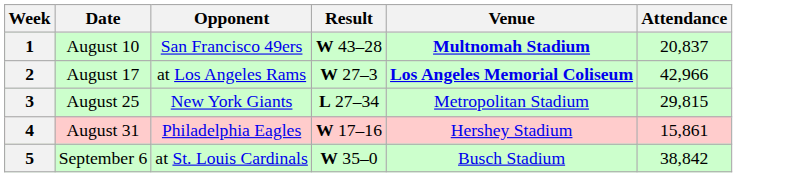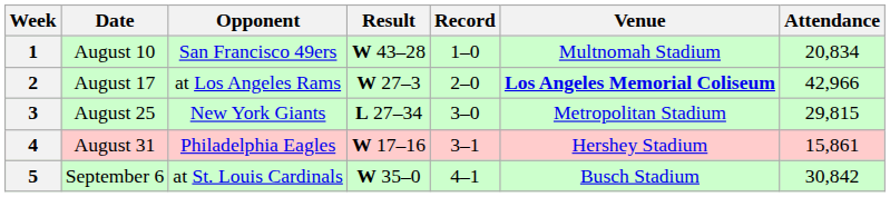 <table class="wikitable" style="text-align:center">
 <tr>
 <th>Week</th>
 <th>Date</th>
 <th>Opponent</th>
 <th>Result</th>
+<th>Record</th>
 <th>Venue</th>
 <th>Attendance</th>
 </tr>
 <tr style="background:#cfc">
 <th>1</th>
 <td>August 10</td>
 <td><a href='#'>San Francisco 49ers</a></td>
 <td><strong>W</strong> 43–28</td>
-<td><strong><a href='#'>Multnomah Stadium</a> </strong></td>
-<td>20,837</td>
+<td>1–0</td>
+<td><a href='#'>Multnomah Stadium</a> </td>
+<td>20,834</td>
 </tr>
 <tr style="background:#cfc">
 <th>2</th>
 <td>August 17</td>
 <td>at <a href='#'>Los Angeles Rams</a></td>
 <td><strong>W</strong> 27–3</td>
+<td>2–0</td>
 <td><strong><a href='#'>Los Angeles Memorial Coliseum</a></strong></td>
 <td>42,966</td>
 </tr>
 <tr style="background:#cfc">
 <th>3</th>
 <td>August 25</td>
 <td><a href='#'>New York Giants</a></td>
 <td><strong>L</strong> 27–34</td>
+<td>3–0</td>
 <td><a href='#'>Metropolitan Stadium</a></td>
 <td>29,815</td>
 </tr>
 <tr style="background:#fcc">
 <th>4</th>
 <td>August 31</td>
 <td><a href='#'>Philadelphia Eagles</a></td>
 <td><strong>W</strong> 17–16</td>
+<td>3–1</td>
 <td><a href='#'>Hershey Stadium</a> </td>
 <td>15,861</td>
 </tr>
 <tr style="background:#cfc">
 <th>5</th>
 <td>September 6</td>
 <td>at <a href='#'>St. Louis Cardinals</a></td>
 <td><strong>W</strong> 35–0</td>
+<td>4–1</td>
 <td><a href='#'>Busch Stadium</a></td>
-<td>38,842</td>
+<td>30,842</td>
 </tr>
 </table>
